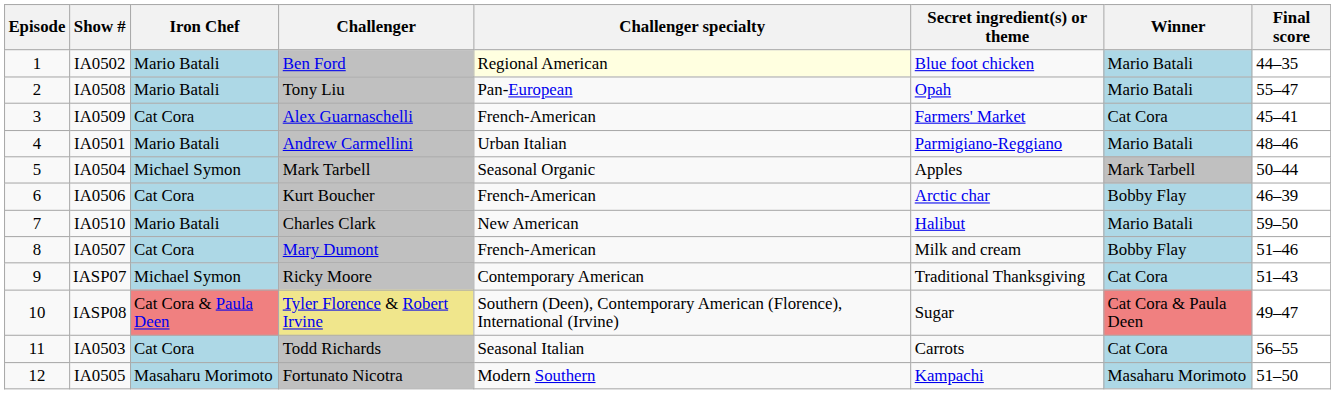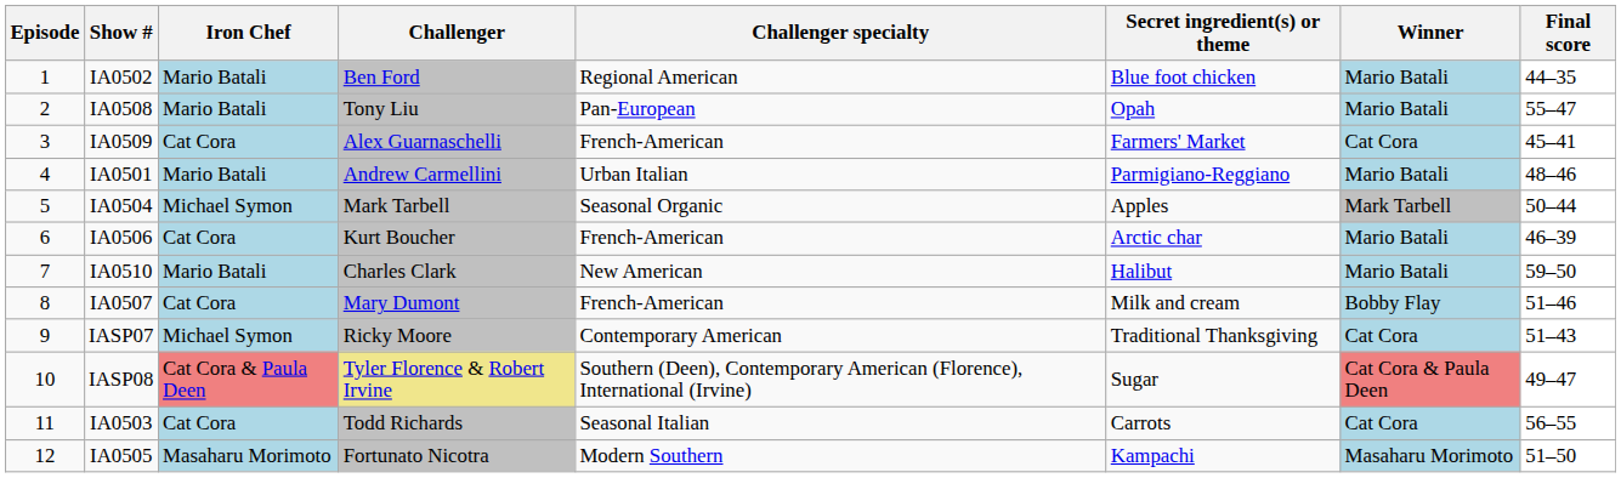 <table class="wikitable sortable" width="100%">
 <tr>
 <th><span>Episode</span></th>
 <th><span>Show #</span></th>
 <th><span>Iron Chef</span></th>
 <th><span>Challenger</span></th>
 <th><span>Challenger specialty</span></th>
 <th><span>Secret ingredient(s) or theme</span></th>
 <th><span>Winner</span></th>
 <th><span>Final score</span></th>
 </tr>
 <tr>
 <td style="text-align:center">1</td>
 <td style="text-align:center">IA0502</td>
 <td style="background:lightblue">Mario Batali</td>
 <td style="background:silver"><a href='#'>Ben Ford</a></td>
-<td style="background: lightyellow;">Regional American</td>
+<td>Regional American</td>
 <td><a href='#'>Blue foot chicken</a></td>
 <td style="background:lightblue">Mario Batali</td>
 <td style="background:white">44–35</td>
 </tr>
 <tr>
 <td style="text-align:center">2</td>
 <td style="text-align:center">IA0508</td>
 <td style="background:lightblue">Mario Batali</td>
 <td style="background:silver">Tony Liu</td>
 <td>Pan-<a href='#'>European</a></td>
 <td><a href='#'>Opah</a></td>
 <td style="background:lightblue">Mario Batali</td>
 <td style="background:white">55–47</td>
 </tr>
 <tr>
 <td style="text-align:center">3</td>
 <td style="text-align:center">IA0509</td>
 <td style="background:lightblue">Cat Cora</td>
 <td style="background:silver"><a href='#'>Alex Guarnaschelli</a></td>
 <td>French-American</td>
 <td><a href='#'>Farmers' Market</a></td>
 <td style="background:lightblue">Cat Cora</td>
 <td style="background:white">45–41</td>
 </tr>
 <tr>
 <td style="text-align:center">4</td>
 <td style="text-align:center">IA0501</td>
 <td style="background:lightblue">Mario Batali</td>
 <td style="background:silver"><a href='#'>Andrew Carmellini</a></td>
 <td>Urban Italian</td>
 <td><a href='#'>Parmigiano-Reggiano</a></td>
 <td style="background:lightblue">Mario Batali</td>
 <td style="background:white">48–46</td>
 </tr>
 <tr>
 <td style="text-align:center">5</td>
 <td style="text-align:center">IA0504</td>
 <td style="background:lightblue">Michael Symon</td>
 <td style="background:silver">Mark Tarbell</td>
 <td>Seasonal Organic</td>
 <td>Apples</td>
 <td style="background:silver">Mark Tarbell</td>
 <td style="background:white">50–44</td>
 </tr>
 <tr>
 <td style="text-align:center">6</td>
 <td style="text-align:center">IA0506</td>
 <td style="background:lightblue">Cat Cora</td>
 <td style="background:silver">Kurt Boucher</td>
 <td>French-American</td>
 <td><a href='#'>Arctic char</a></td>
-<td style="background:lightblue">Bobby Flay</td>
+<td style="background:lightblue">Mario Batali</td>
 <td style="background:white">46–39</td>
 </tr>
 <tr>
 <td style="text-align:center">7</td>
 <td style="text-align:center">IA0510</td>
 <td style="background:lightblue">Mario Batali</td>
 <td style="background:silver">Charles Clark</td>
 <td>New American</td>
 <td><a href='#'>Halibut</a></td>
 <td style="background:lightblue">Mario Batali</td>
 <td style="background:white">59–50</td>
 </tr>
 <tr>
 <td style="text-align:center">8</td>
 <td style="text-align:center">IA0507</td>
 <td style="background:lightblue">Cat Cora</td>
 <td style="background:silver"><a href='#'>Mary Dumont</a></td>
 <td>French-American</td>
 <td>Milk and cream</td>
 <td style="background:lightblue">Bobby Flay</td>
 <td style="background:white">51–46</td>
 </tr>
 <tr>
 <td style="text-align:center">9</td>
 <td style="text-align:center">IASP07</td>
 <td style="background:lightblue">Michael Symon</td>
 <td style="background:silver">Ricky Moore</td>
 <td>Contemporary American</td>
 <td>Traditional Thanksgiving</td>
 <td style="background:lightblue">Cat Cora</td>
 <td style="background:white">51–43</td>
 </tr>
 <tr>
 <td style="text-align:center">10</td>
 <td style="text-align:center">IASP08</td>
 <td style="background:lightcoral">Cat Cora & <a href='#'>Paula Deen</a></td>
 <td style="background:Khaki"><a href='#'>Tyler Florence</a> &  <a href='#'>Robert Irvine</a></td>
 <td>Southern (Deen), Contemporary American (Florence), International (Irvine)</td>
 <td>Sugar</td>
 <td style="background:lightcoral">Cat Cora & Paula Deen</td>
 <td style="background:white">49–47</td>
 </tr>
 <tr>
 <td style="text-align:center">11</td>
 <td style="text-align:center">IA0503</td>
 <td style="background:lightblue">Cat Cora</td>
 <td style="background:silver">Todd Richards</td>
 <td>Seasonal Italian</td>
 <td>Carrots</td>
 <td style="background:lightblue">Cat Cora</td>
 <td style="background:white">56–55</td>
 </tr>
 <tr>
 <td style="text-align:center">12</td>
 <td style="text-align:center">IA0505</td>
 <td style="background:lightblue">Masaharu Morimoto</td>
 <td style="background:silver">Fortunato Nicotra</td>
 <td>Modern <a href='#'>Southern</a></td>
 <td><a href='#'>Kampachi</a></td>
 <td style="background:lightblue">Masaharu Morimoto</td>
 <td style="background:white">51–50</td>
 </tr>
 </table>
